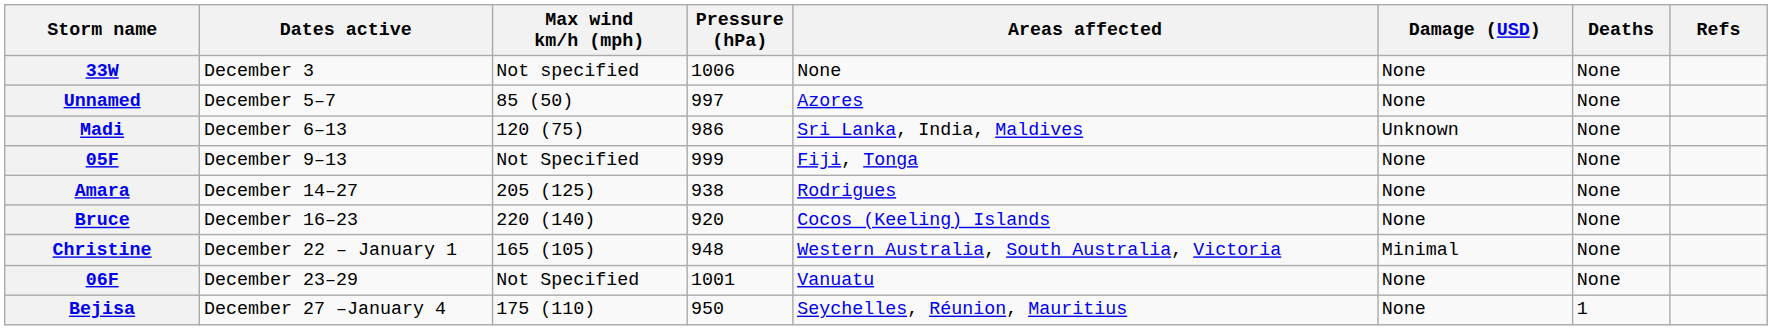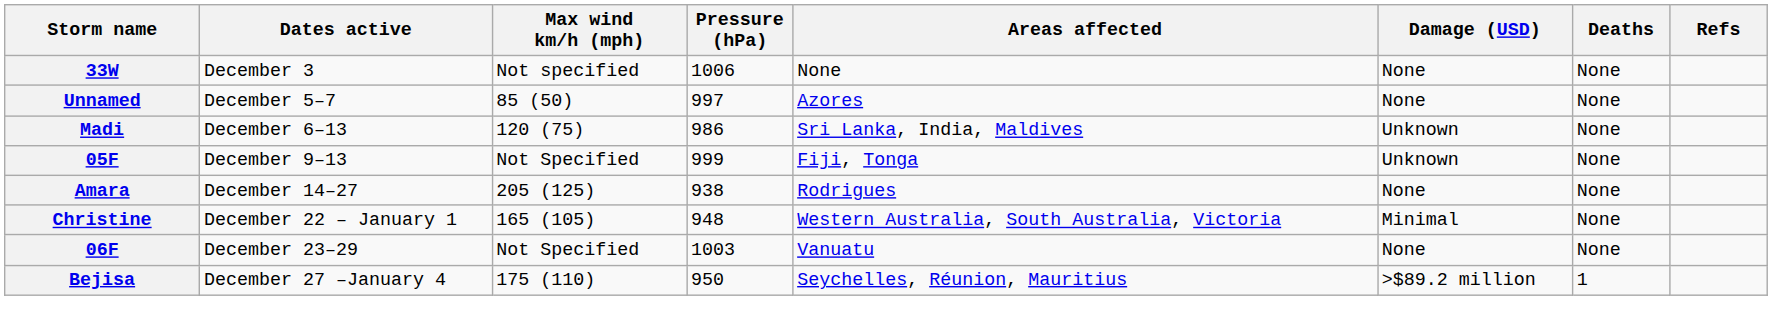 <table class="wikitable sortable">
 <tr>
 <th width="10%"><strong>Storm name</strong></th>
 <th width="15%"><strong>Dates active</strong></th>
 <th width="10%"><strong>Max wind<br>km/h (mph)</strong></th>
 <th width="5%">Pressure<br>(hPa)</th>
 <th width="30%"><strong>Areas affected</strong></th>
 <th width="10%"><strong>Damage (<a href='#'>USD</a>)</strong></th>
 <th width="5%"><strong>Deaths</strong></th>
 <th width="5%"><strong>Refs</strong></th>
 </tr>
 <tr>
 <th><a href='#'>33W</a></th>
 <td>December 3</td>
 <td>Not specified</td>
 <td>1006</td>
 <td>None</td>
 <td>None</td>
 <td>None</td>
 <td></td>
 </tr>
 <tr>
 <th><a href='#'>Unnamed</a></th>
 <td>December 5–7</td>
 <td>85 (50)</td>
 <td>997</td>
 <td><a href='#'>Azores</a></td>
 <td>None</td>
 <td>None</td>
 <td></td>
 </tr>
 <tr>
 <th><a href='#'>Madi</a></th>
 <td>December 6–13</td>
 <td>120 (75)</td>
 <td>986</td>
 <td><a href='#'>Sri Lanka</a>, India, <a href='#'>Maldives</a></td>
 <td>Unknown</td>
 <td>None</td>
 <td></td>
 </tr>
 <tr>
 <th><a href='#'>05F</a></th>
 <td>December 9–13</td>
 <td>Not Specified</td>
 <td>999</td>
 <td><a href='#'>Fiji</a>, <a href='#'>Tonga</a></td>
-<td>None</td>
+<td>Unknown</td>
 <td>None</td>
 <td></td>
 </tr>
 <tr>
 <th><a href='#'>Amara</a></th>
 <td>December 14–27</td>
 <td>205 (125)</td>
 <td>938</td>
 <td><a href='#'>Rodrigues</a></td>
-<td>None</td>
-<td>None</td>
-<td></td>
-</tr>
-<tr>
-<th><a href='#'>Bruce</a></th>
-<td>December 16–23</td>
-<td>220 (140)</td>
-<td>920</td>
-<td><a href='#'>Cocos (Keeling) Islands</a></td>
 <td>None</td>
 <td>None</td>
 <td></td>
 </tr>
 <tr>
 <th><a href='#'>Christine</a></th>
 <td>December 22 – January 1</td>
 <td>165 (105)</td>
 <td>948</td>
 <td><a href='#'>Western Australia</a>, <a href='#'>South Australia</a>, <a href='#'>Victoria</a></td>
 <td>Minimal</td>
 <td>None</td>
 <td></td>
 </tr>
 <tr>
 <th><a href='#'>06F</a></th>
 <td>December 23–29</td>
 <td>Not Specified</td>
-<td>1001</td>
+<td>1003</td>
 <td><a href='#'>Vanuatu</a></td>
 <td>None</td>
 <td>None</td>
 <td></td>
 </tr>
 <tr>
 <th><a href='#'>Bejisa</a></th>
 <td>December 27 –January 4</td>
 <td>175 (110)</td>
 <td>950</td>
 <td><a href='#'>Seychelles</a>, <a href='#'>Réunion</a>, <a href='#'>Mauritius</a></td>
-<td>None</td>
+<td>>$89.2 million</td>
 <td>1</td>
 <td></td>
 </tr>
 </table>
